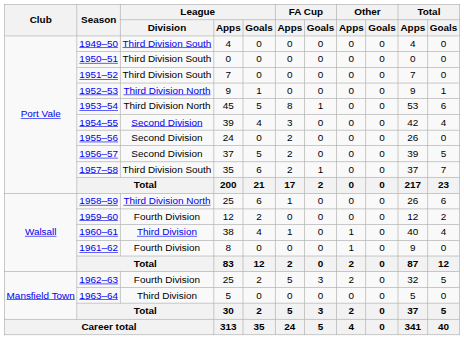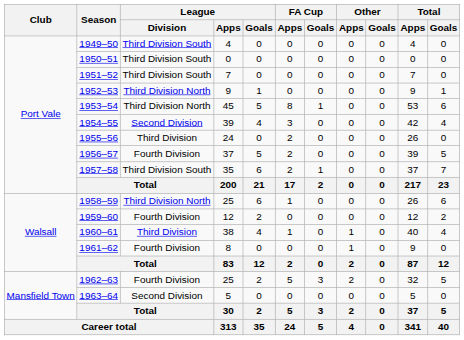 <table class="wikitable" style="text-align: center;">
 <tr>
 <th rowspan="2">Club</th>
 <th rowspan="2">Season</th>
 <th colspan="3">League</th>
 <th colspan="2">FA Cup</th>
 <th colspan="2">Other</th>
 <th colspan="2">Total</th>
 </tr>
 <tr>
 <th>Division</th>
 <th>Apps</th>
 <th>Goals</th>
 <th>Apps</th>
 <th>Goals</th>
 <th>Apps</th>
 <th>Goals</th>
 <th>Apps</th>
 <th>Goals</th>
 </tr>
 <tr>
 <td rowspan="10"><a href='#'>Port Vale</a></td>
 <td><a href='#'>1949–50</a></td>
 <td><a href='#'>Third Division South</a></td>
 <td>4</td>
 <td>0</td>
 <td>0</td>
 <td>0</td>
 <td>0</td>
 <td>0</td>
 <td>4</td>
 <td>0</td>
 </tr>
 <tr>
 <td><a href='#'>1950–51</a></td>
 <td>Third Division South</td>
 <td>0</td>
 <td>0</td>
 <td>0</td>
 <td>0</td>
 <td>0</td>
 <td>0</td>
 <td>0</td>
 <td>0</td>
 </tr>
 <tr>
 <td><a href='#'>1951–52</a></td>
 <td>Third Division South</td>
 <td>7</td>
 <td>0</td>
 <td>0</td>
 <td>0</td>
 <td>0</td>
 <td>0</td>
 <td>7</td>
 <td>0</td>
 </tr>
 <tr>
 <td><a href='#'>1952–53</a></td>
 <td><a href='#'>Third Division North</a></td>
 <td>9</td>
 <td>1</td>
 <td>0</td>
 <td>0</td>
 <td>0</td>
 <td>0</td>
 <td>9</td>
 <td>1</td>
 </tr>
 <tr>
 <td><a href='#'>1953–54</a></td>
 <td>Third Division North</td>
 <td>45</td>
 <td>5</td>
 <td>8</td>
 <td>1</td>
 <td>0</td>
 <td>0</td>
 <td>53</td>
 <td>6</td>
 </tr>
 <tr>
 <td><a href='#'>1954–55</a></td>
 <td><a href='#'>Second Division</a></td>
 <td>39</td>
 <td>4</td>
 <td>3</td>
 <td>0</td>
 <td>0</td>
 <td>0</td>
 <td>42</td>
 <td>4</td>
 </tr>
 <tr>
 <td><a href='#'>1955–56</a></td>
-<td>Second Division</td>
+<td>Third Division</td>
 <td>24</td>
 <td>0</td>
 <td>2</td>
 <td>0</td>
 <td>0</td>
 <td>0</td>
 <td>26</td>
 <td>0</td>
 </tr>
 <tr>
 <td><a href='#'>1956–57</a></td>
-<td>Second Division</td>
+<td>Fourth Division</td>
 <td>37</td>
 <td>5</td>
 <td>2</td>
 <td>0</td>
 <td>0</td>
 <td>0</td>
 <td>39</td>
 <td>5</td>
 </tr>
 <tr>
 <td><a href='#'>1957–58</a></td>
 <td>Third Division South</td>
 <td>35</td>
 <td>6</td>
 <td>2</td>
 <td>1</td>
 <td>0</td>
 <td>0</td>
 <td>37</td>
 <td>7</td>
 </tr>
 <tr>
 <th colspan="2">Total</th>
 <th>200</th>
 <th>21</th>
 <th>17</th>
 <th>2</th>
 <th>0</th>
 <th>0</th>
 <th>217</th>
 <th>23</th>
 </tr>
 <tr>
 <td rowspan="5"><a href='#'>Walsall</a></td>
 <td><a href='#'>1958–59</a></td>
 <td><a href='#'>Third Division North</a></td>
 <td>25</td>
 <td>6</td>
 <td>1</td>
 <td>0</td>
 <td>0</td>
 <td>0</td>
 <td>26</td>
 <td>6</td>
 </tr>
 <tr>
 <td><a href='#'>1959–60</a></td>
 <td>Fourth Division</td>
 <td>12</td>
 <td>2</td>
 <td>0</td>
 <td>0</td>
 <td>0</td>
 <td>0</td>
 <td>12</td>
 <td>2</td>
 </tr>
 <tr>
 <td><a href='#'>1960–61</a></td>
 <td><a href='#'>Third Division</a></td>
 <td>38</td>
 <td>4</td>
 <td>1</td>
 <td>0</td>
 <td>1</td>
 <td>0</td>
 <td>40</td>
 <td>4</td>
 </tr>
 <tr>
 <td><a href='#'>1961–62</a></td>
 <td>Fourth Division</td>
 <td>8</td>
 <td>0</td>
 <td>0</td>
 <td>0</td>
 <td>1</td>
 <td>0</td>
 <td>9</td>
 <td>0</td>
 </tr>
 <tr>
 <th colspan="2">Total</th>
 <th>83</th>
 <th>12</th>
 <th>2</th>
 <th>0</th>
 <th>2</th>
 <th>0</th>
 <th>87</th>
 <th>12</th>
 </tr>
 <tr>
 <td rowspan="3"><a href='#'>Mansfield Town</a></td>
 <td><a href='#'>1962–63</a></td>
 <td>Fourth Division</td>
 <td>25</td>
 <td>2</td>
 <td>5</td>
 <td>3</td>
 <td>2</td>
 <td>0</td>
 <td>32</td>
 <td>5</td>
 </tr>
 <tr>
 <td><a href='#'>1963–64</a></td>
-<td>Third Division</td>
+<td>Second Division</td>
 <td>5</td>
 <td>0</td>
 <td>0</td>
 <td>0</td>
 <td>0</td>
 <td>0</td>
 <td>5</td>
 <td>0</td>
 </tr>
 <tr>
 <th colspan="2">Total</th>
 <th>30</th>
 <th>2</th>
 <th>5</th>
 <th>3</th>
 <th>2</th>
 <th>0</th>
 <th>37</th>
 <th>5</th>
 </tr>
 <tr>
 <th colspan="3">Career total</th>
 <th>313</th>
 <th>35</th>
 <th>24</th>
 <th>5</th>
 <th>4</th>
 <th>0</th>
 <th>341</th>
 <th>40</th>
 </tr>
 </table>
